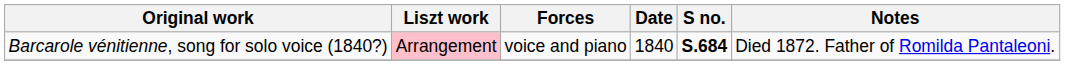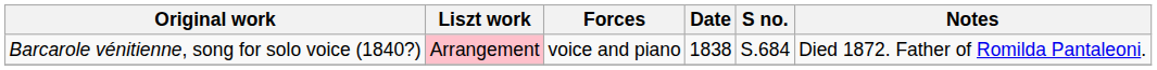 <table class="wikitable">
 <tr>
 <th>Original work</th>
 <th>Liszt work</th>
 <th>Forces</th>
 <th>Date</th>
 <th>S no.</th>
 <th>Notes</th>
 </tr>
 <tr>
 <td><em>Barcarole vénitienne</em>, song for solo voice (1840?)</td>
 <td style="background: pink;">Arrangement</td>
 <td style="text-align: center">voice and piano</td>
-<td>1840</td>
-<td><strong>S.684</strong></td>
+<td>1838</td>
+<td>S.684</td>
 <td>Died 1872. Father of <a href='#'>Romilda Pantaleoni</a>.</td>
 </tr>
 <tr>
 </tr>
 </table>
